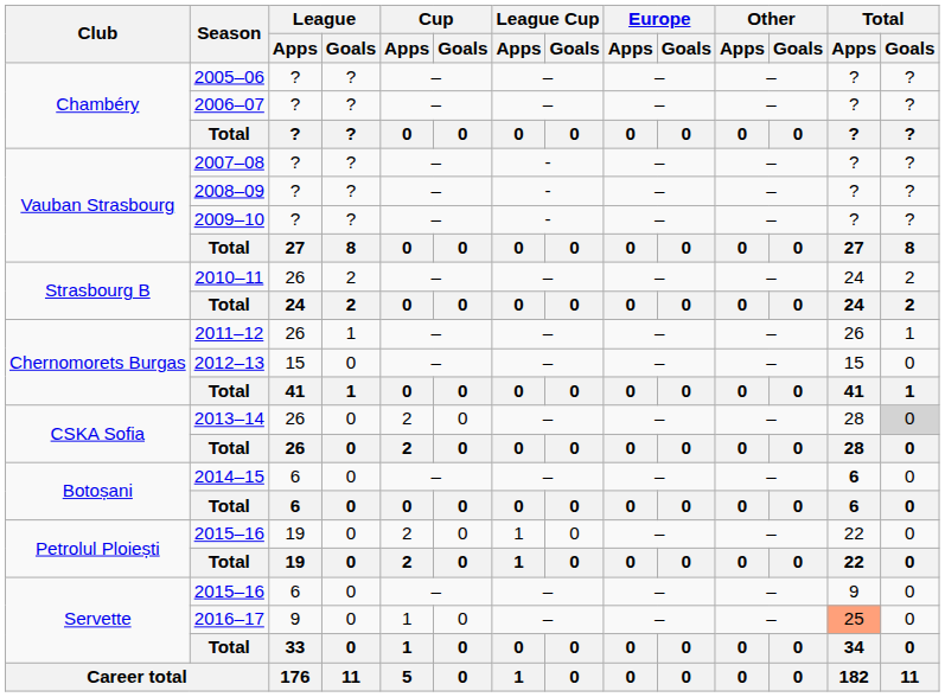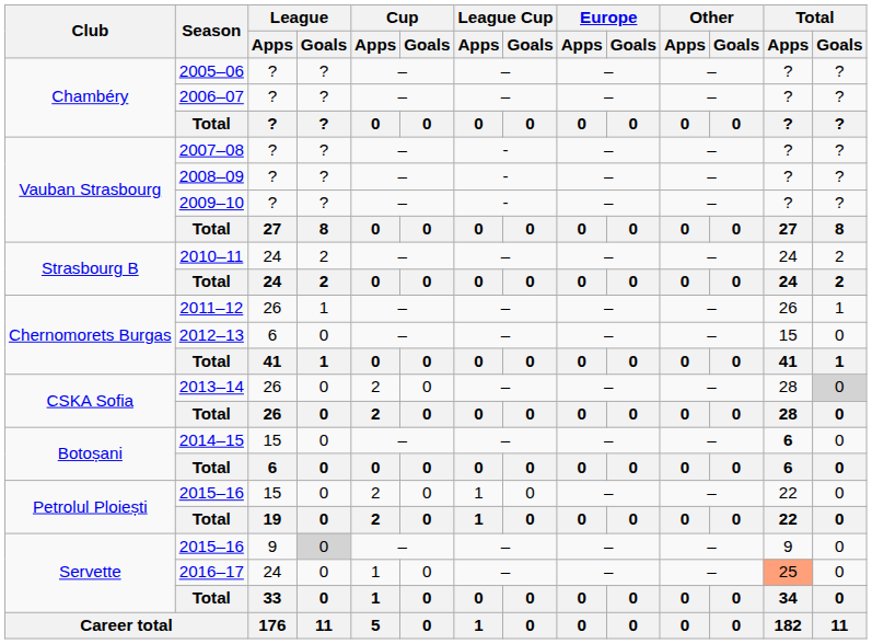 <table class="wikitable" style="text-align: center">
 <tr>
 <th rowspan="2">Club</th>
 <th rowspan="2">Season</th>
 <th colspan="2">League</th>
 <th colspan="2">Cup</th>
 <th colspan="2">League Cup</th>
 <th colspan="2"><a href='#'>Europe</a></th>
 <th colspan="2">Other</th>
 <th colspan="3">Total</th>
 </tr>
 <tr>
 <th>Apps</th>
 <th>Goals</th>
 <th>Apps</th>
 <th>Goals</th>
 <th>Apps</th>
 <th>Goals</th>
 <th>Apps</th>
 <th>Goals</th>
 <th>Apps</th>
 <th>Goals</th>
 <th>Apps</th>
 <th>Goals</th>
 </tr>
 <tr>
 <td rowspan=3><a href='#'>Chambéry</a></td>
 <td><a href='#'>2005–06</a></td>
 <td>?</td>
 <td>?</td>
 <td colspan=2>–</td>
 <td colspan=2>–</td>
 <td colspan=2>–</td>
 <td colspan=2>–</td>
 <td>?</td>
 <td>?</td>
 </tr>
 <tr>
 <td><a href='#'>2006–07</a></td>
 <td>?</td>
 <td>?</td>
 <td colspan=2>–</td>
 <td colspan=2>–</td>
 <td colspan=2>–</td>
 <td colspan=2>–</td>
 <td>?</td>
 <td>?</td>
 </tr>
 <tr>
 <th colspan=1>Total</th>
 <th>?</th>
 <th>?</th>
 <th>0</th>
 <th>0</th>
 <th>0</th>
 <th>0</th>
 <th>0</th>
 <th>0</th>
 <th>0</th>
 <th>0</th>
 <th>?</th>
 <th>?</th>
 </tr>
 <tr>
 <td rowspan=4><a href='#'>Vauban Strasbourg</a></td>
 <td><a href='#'>2007–08</a></td>
 <td>?</td>
 <td>?</td>
 <td colspan=2>–</td>
 <td colspan=2>-</td>
 <td colspan=2>–</td>
 <td colspan=2>–</td>
 <td>?</td>
 <td>?</td>
 </tr>
 <tr>
 <td><a href='#'>2008–09</a></td>
 <td>?</td>
 <td>?</td>
 <td colspan=2>–</td>
 <td colspan=2>-</td>
 <td colspan=2>–</td>
 <td colspan=2>–</td>
 <td>?</td>
 <td>?</td>
 </tr>
 <tr>
 <td><a href='#'>2009–10</a></td>
 <td>?</td>
 <td>?</td>
 <td colspan=2>–</td>
 <td colspan=2>-</td>
 <td colspan=2>–</td>
 <td colspan=2>–</td>
 <td>?</td>
 <td>?</td>
 </tr>
 <tr>
 <th colspan=1>Total</th>
 <th>27</th>
 <th>8</th>
 <th>0</th>
 <th>0</th>
 <th>0</th>
 <th>0</th>
 <th>0</th>
 <th>0</th>
 <th>0</th>
 <th>0</th>
 <th>27</th>
 <th>8</th>
 </tr>
 <tr>
 <td rowspan=2><a href='#'>Strasbourg B</a></td>
 <td><a href='#'>2010–11</a></td>
-<td>26</td>
+<td>24</td>
 <td>2</td>
 <td colspan=2>–</td>
 <td colspan=2>–</td>
 <td colspan=2>–</td>
 <td colspan=2>–</td>
 <td>24</td>
 <td>2</td>
 </tr>
 <tr>
 <th colspan=1>Total</th>
 <th>24</th>
 <th>2</th>
 <th>0</th>
 <th>0</th>
 <th>0</th>
 <th>0</th>
 <th>0</th>
 <th>0</th>
 <th>0</th>
 <th>0</th>
 <th>24</th>
 <th>2</th>
 </tr>
 <tr>
 <td rowspan=3><a href='#'>Chernomorets Burgas</a></td>
 <td><a href='#'>2011–12</a></td>
 <td>26</td>
 <td>1</td>
 <td colspan=2>–</td>
 <td colspan=2>–</td>
 <td colspan=2>–</td>
 <td colspan=2>–</td>
 <td>26</td>
 <td>1</td>
 </tr>
 <tr>
 <td><a href='#'>2012–13</a></td>
-<td>15</td>
+<td>6</td>
 <td>0</td>
 <td colspan=2>–</td>
 <td colspan=2>–</td>
 <td colspan=2>–</td>
 <td colspan=2>–</td>
 <td>15</td>
 <td>0</td>
 </tr>
 <tr>
 <th colspan=1>Total</th>
 <th>41</th>
 <th>1</th>
 <th>0</th>
 <th>0</th>
 <th>0</th>
 <th>0</th>
 <th>0</th>
 <th>0</th>
 <th>0</th>
 <th>0</th>
 <th>41</th>
 <th>1</th>
 </tr>
 <tr>
 <td rowspan="2"><a href='#'>CSKA Sofia</a></td>
 <td><a href='#'>2013–14</a></td>
 <td>26</td>
 <td>0</td>
 <td>2</td>
 <td>0</td>
 <td colspan=2>–</td>
 <td colspan=2>–</td>
 <td colspan=2>–</td>
 <td>28</td>
 <td style="background: lightgrey;">0</td>
 </tr>
 <tr>
 <th colspan="1">Total</th>
 <th>26</th>
 <th>0</th>
 <th>2</th>
 <th>0</th>
 <th>0</th>
 <th>0</th>
 <th>0</th>
 <th>0</th>
 <th>0</th>
 <th>0</th>
 <th>28</th>
 <th>0</th>
 </tr>
 <tr>
 <td rowspan="2"><a href='#'>Botoșani</a></td>
 <td><a href='#'>2014–15</a></td>
-<td>6</td>
+<td>15</td>
 <td>0</td>
 <td colspan=2>–</td>
 <td colspan=2>–</td>
 <td colspan=2>–</td>
 <td colspan=2>–</td>
 <td><strong>6</strong></td>
 <td>0</td>
 </tr>
 <tr>
 <th colspan="1">Total</th>
 <th>6</th>
 <th>0</th>
 <th>0</th>
 <th>0</th>
 <th>0</th>
 <th>0</th>
 <th>0</th>
 <th>0</th>
 <th>0</th>
 <th>0</th>
 <th>6</th>
 <th>0</th>
 </tr>
 <tr>
 <td rowspan="2"><a href='#'>Petrolul Ploiești</a></td>
 <td><a href='#'>2015–16</a></td>
-<td>19</td>
+<td>15</td>
 <td>0</td>
 <td>2</td>
 <td>0</td>
 <td>1</td>
 <td>0</td>
 <td colspan=2>–</td>
 <td colspan=2>–</td>
 <td>22</td>
 <td>0</td>
 </tr>
 <tr>
 <th colspan="1">Total</th>
 <th>19</th>
 <th>0</th>
 <th>2</th>
 <th>0</th>
 <th>1</th>
 <th>0</th>
 <th>0</th>
 <th>0</th>
 <th>0</th>
 <th>0</th>
 <th>22</th>
 <th>0</th>
 </tr>
 <tr>
 <td rowspan="3"><a href='#'>Servette</a></td>
 <td><a href='#'>2015–16</a></td>
-<td>6</td>
-<td>0</td>
+<td>9</td>
+<td style="background: lightgrey;">0</td>
 <td colspan=2>–</td>
 <td colspan=2>–</td>
 <td colspan=2>–</td>
 <td colspan=2>–</td>
 <td>9</td>
 <td>0</td>
 </tr>
 <tr>
 <td><a href='#'>2016–17</a></td>
-<td>9</td>
+<td>24</td>
 <td>0</td>
 <td>1</td>
 <td>0</td>
 <td colspan=2>–</td>
 <td colspan=2>–</td>
 <td colspan=2>–</td>
 <td style="background: lightsalmon;">25</td>
 <td>0</td>
 </tr>
 <tr>
 <th colspan="1">Total</th>
 <th>33</th>
 <th>0</th>
 <th>1</th>
 <th>0</th>
 <th>0</th>
 <th>0</th>
 <th>0</th>
 <th>0</th>
 <th>0</th>
 <th>0</th>
 <th>34</th>
 <th>0</th>
 </tr>
 <tr>
 <th colspan="2">Career total</th>
 <th>176</th>
 <th>11</th>
 <th>5</th>
 <th>0</th>
 <th>1</th>
 <th>0</th>
 <th>0</th>
 <th>0</th>
 <th>0</th>
 <th>0</th>
 <th>182</th>
 <th>11</th>
 </tr>
 </table>
